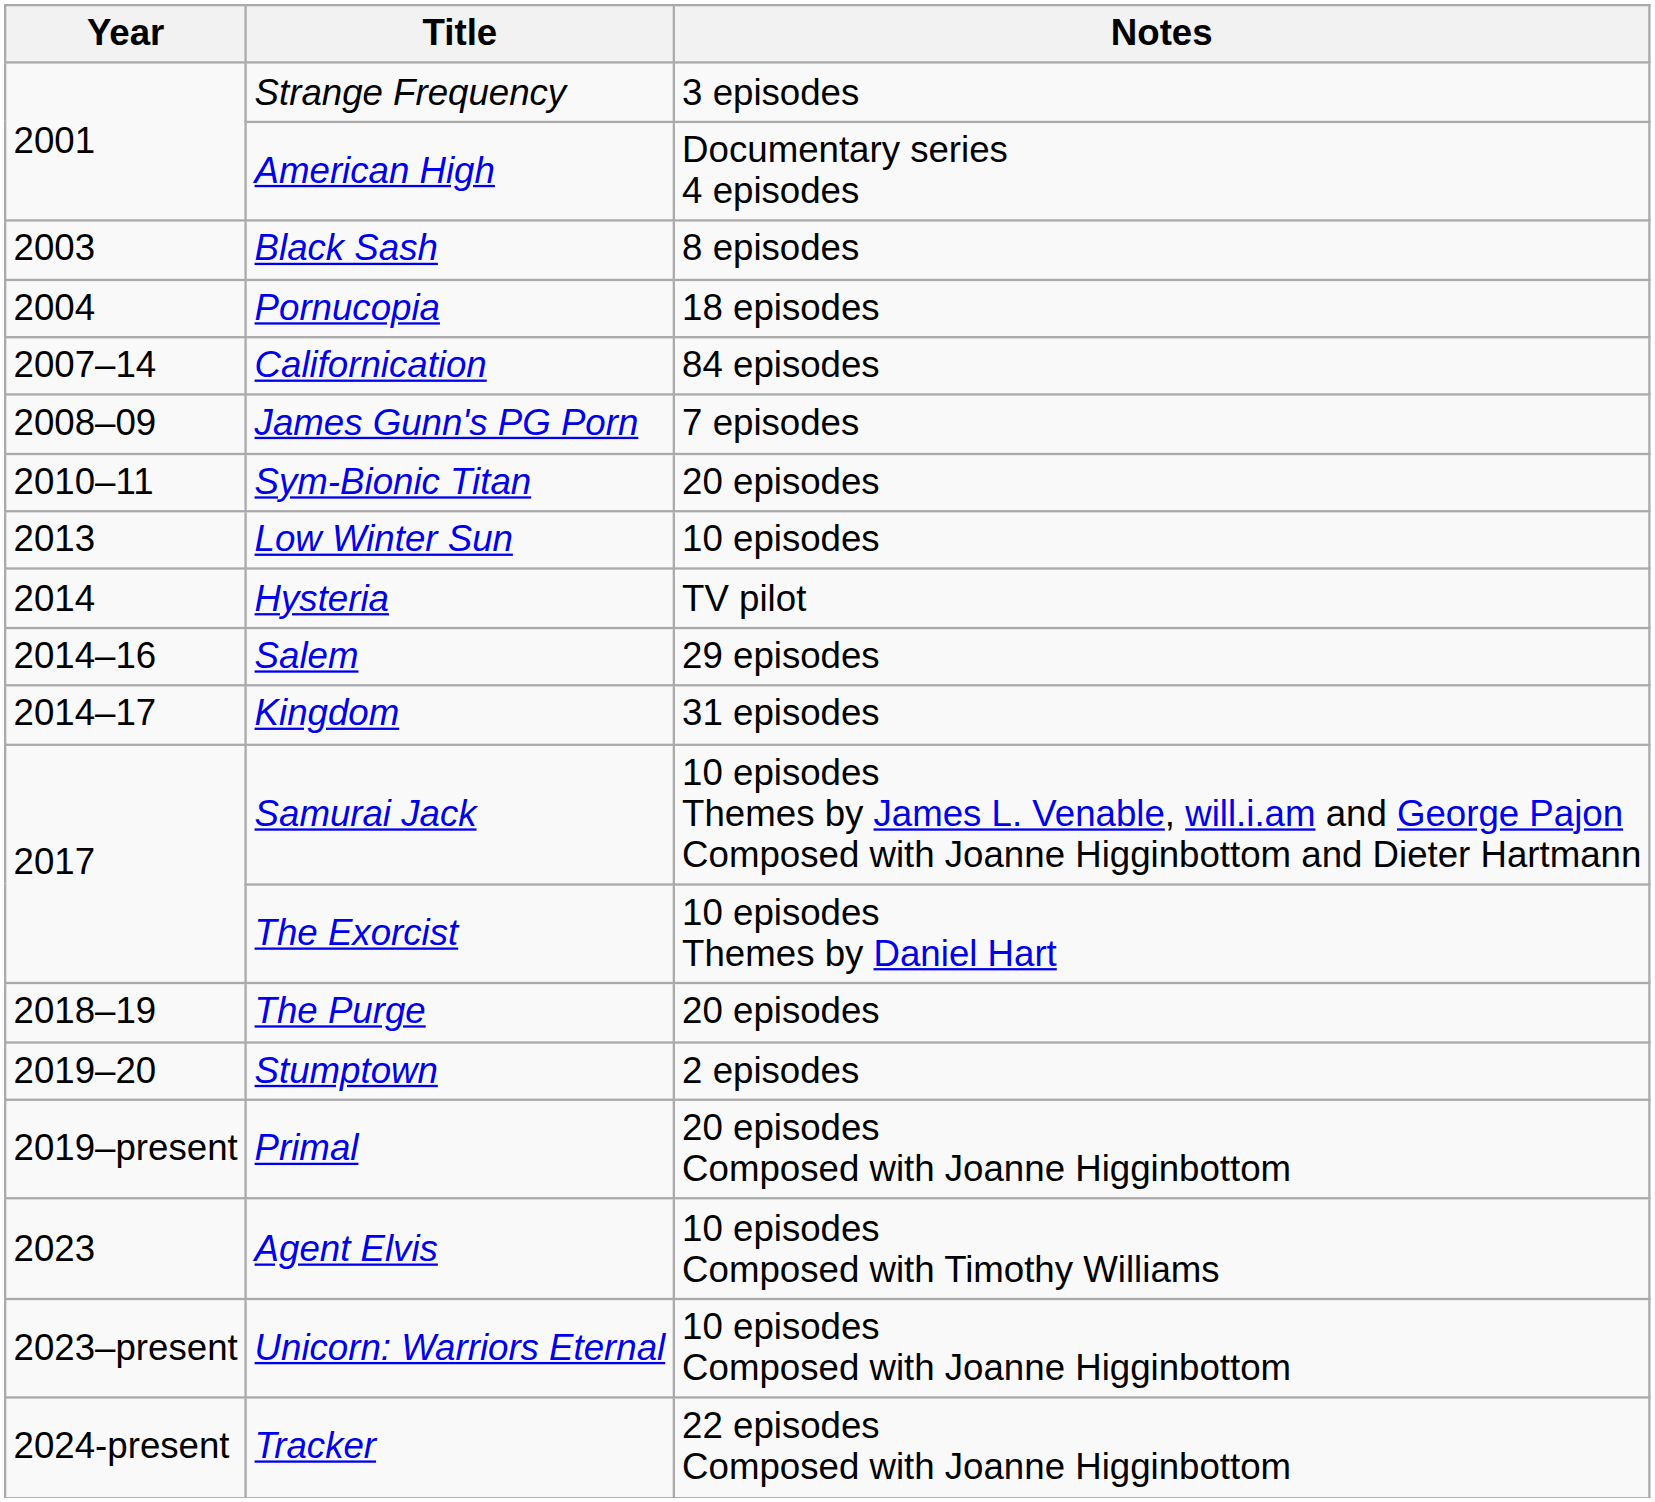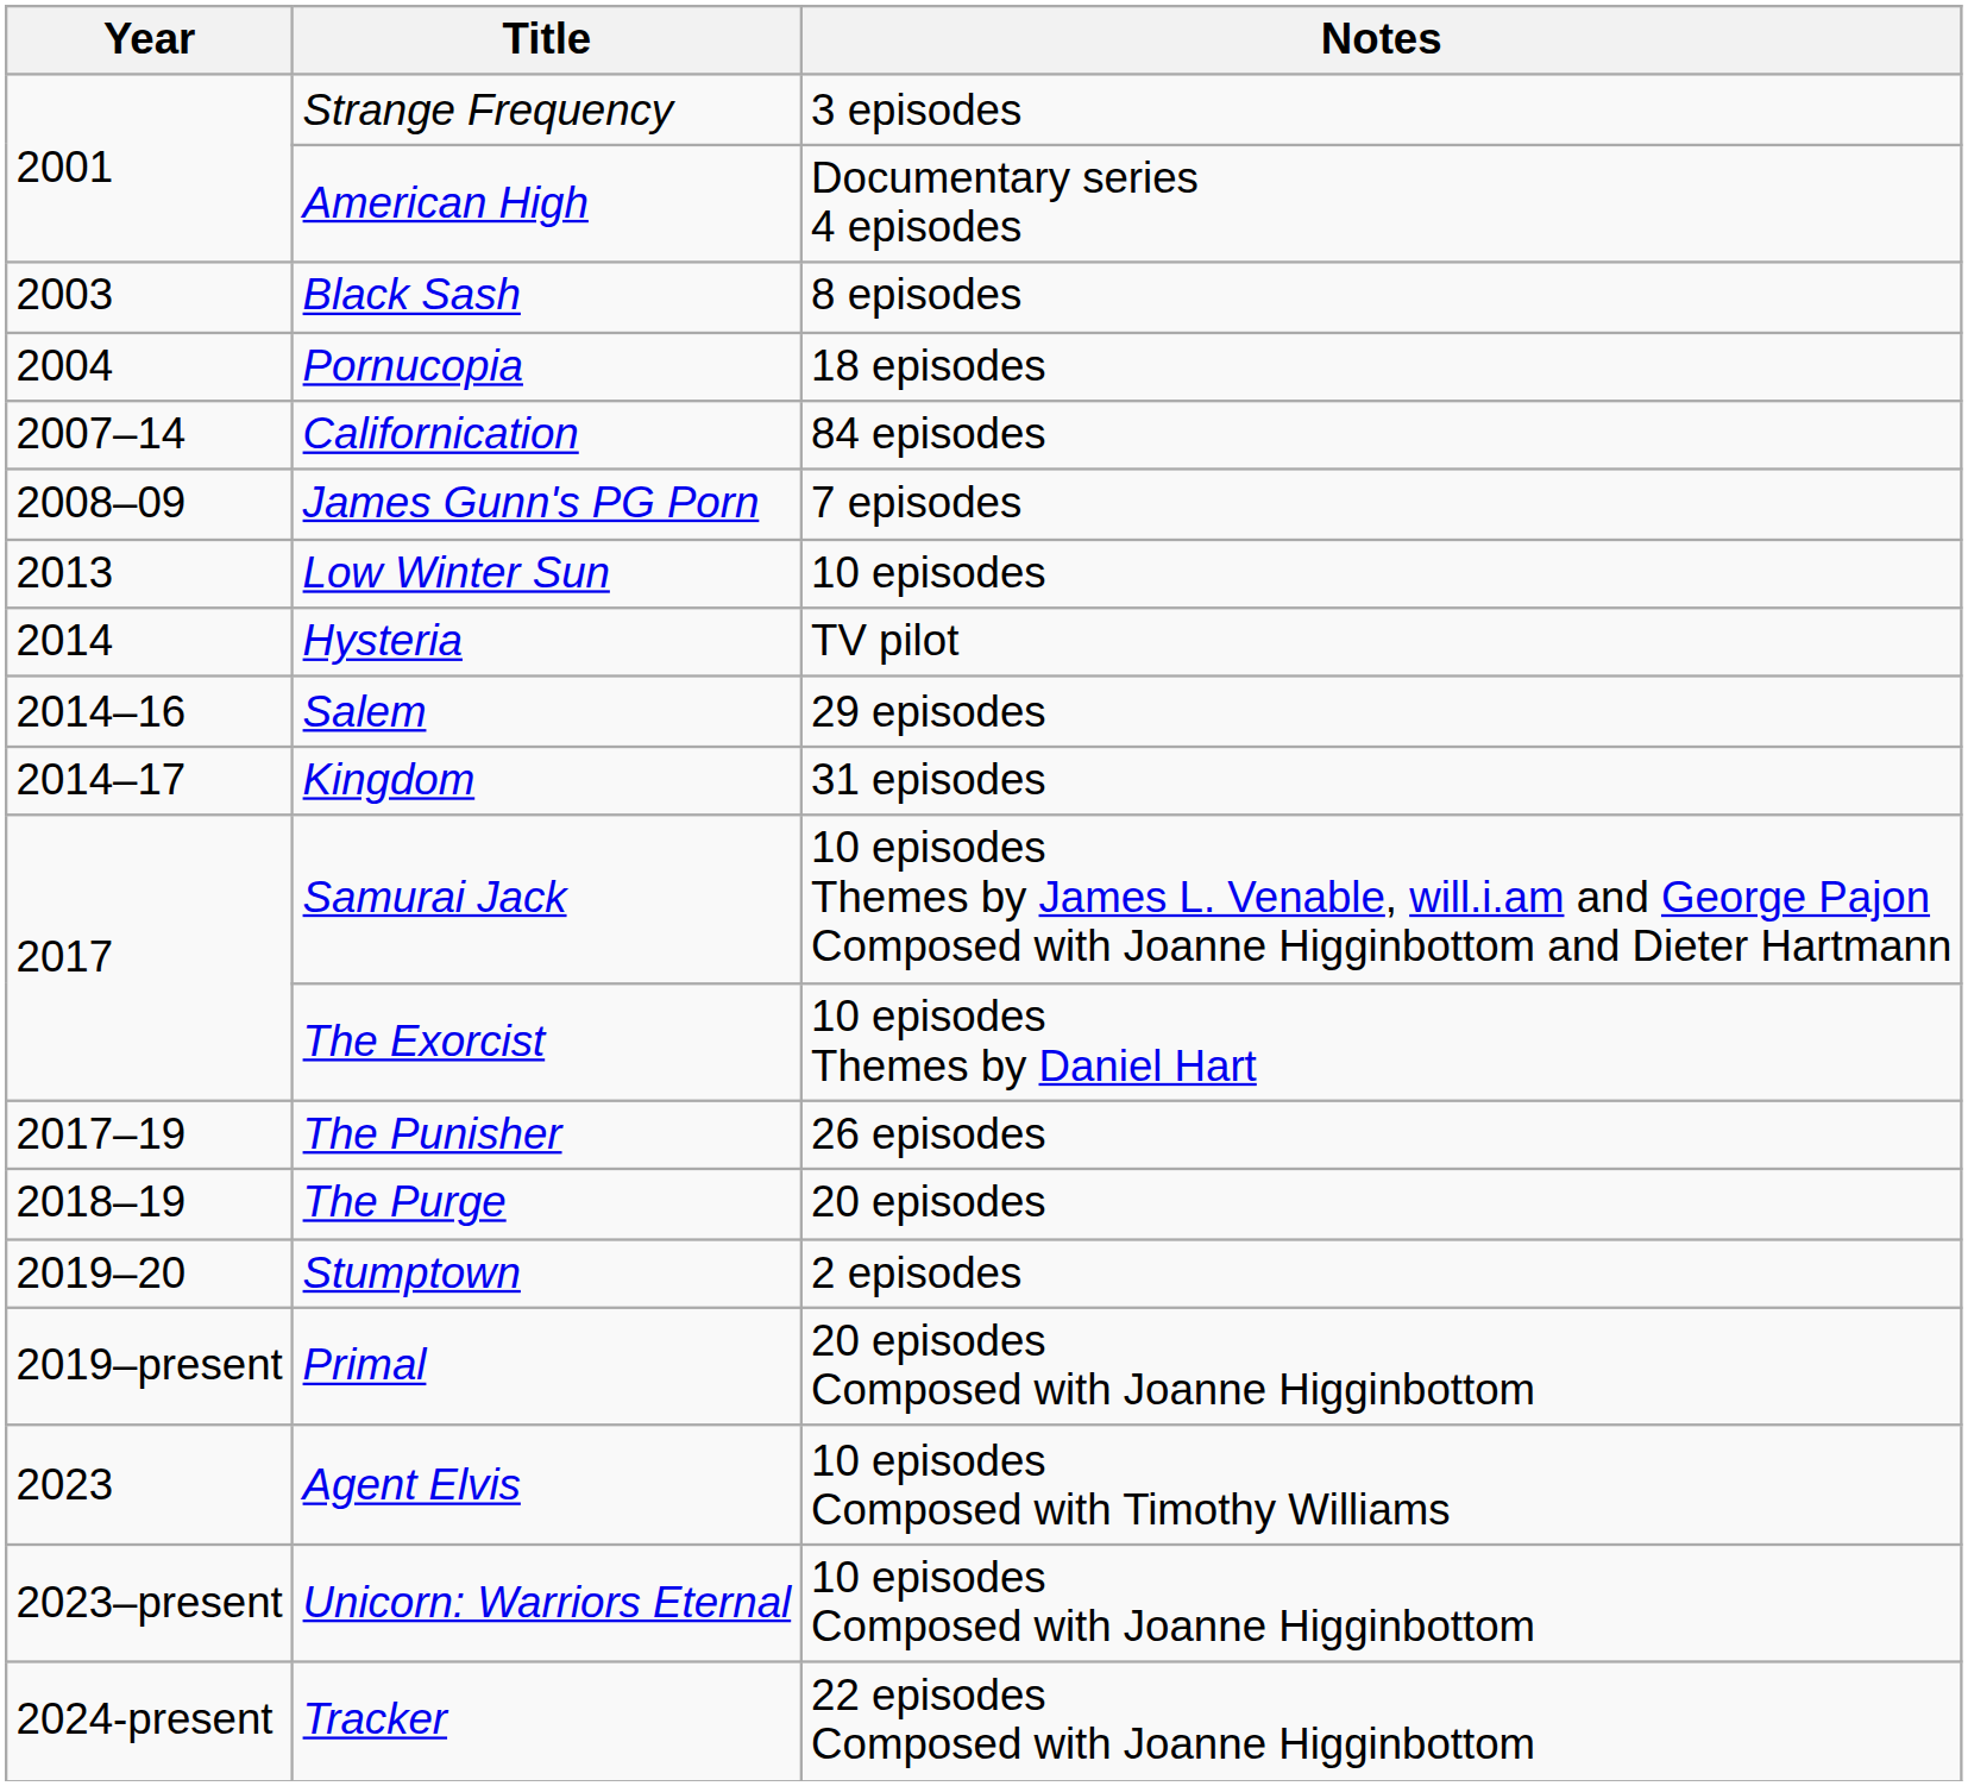 <table class="wikitable sortable plainrowheaders">
 <tr>
 <th scope="col">Year</th>
 <th scope="col">Title</th>
 <th scope="col">Notes</th>
 </tr>
 <tr>
 <td rowspan="2">2001</td>
 <td><em>Strange Frequency</em></td>
 <td>3 episodes</td>
 </tr>
 <tr>
 <td><a href='#'><em>American High</em></a></td>
 <td>Documentary series<br>4 episodes</td>
 </tr>
 <tr>
 <td>2003</td>
 <td><a href='#'><em>Black Sash</em></a></td>
 <td>8 episodes</td>
 </tr>
 <tr>
 <td>2004</td>
 <td><em><a href='#'>Pornucopia</a></em></td>
 <td>18 episodes</td>
 </tr>
 <tr>
 <td>2007–14</td>
 <td><em><a href='#'>Californication</a></em></td>
 <td>84 episodes</td>
 </tr>
 <tr>
 <td>2008–09</td>
 <td><em><a href='#'>James Gunn's PG Porn</a></em></td>
 <td>7 episodes</td>
 </tr>
 <tr>
-<td>2010–11</td>
-<td><em><a href='#'>Sym-Bionic Titan</a></em></td>
-<td>20 episodes</td>
-</tr>
-<tr>
 <td>2013</td>
 <td><a href='#'><em>Low Winter Sun</em></a></td>
 <td>10 episodes</td>
 </tr>
 <tr>
 <td>2014</td>
 <td><em><a href='#'>Hysteria</a></em></td>
 <td>TV pilot</td>
 </tr>
 <tr>
 <td>2014–16</td>
 <td><a href='#'><em>Salem</em></a></td>
 <td>29 episodes</td>
 </tr>
 <tr>
 <td>2014–17</td>
 <td><a href='#'><em>Kingdom</em></a></td>
 <td>31 episodes</td>
 </tr>
 <tr>
 <td rowspan="2">2017</td>
 <td><em><a href='#'>Samurai Jack</a></em></td>
 <td>10 episodes<br>Themes by <a href='#'>James L. Venable</a>, <a href='#'>will.i.am</a> and <a href='#'>George Pajon</a><br>Composed with Joanne Higginbottom and Dieter Hartmann</td>
 </tr>
 <tr>
 <td><a href='#'><em>The Exorcist</em></a></td>
 <td>10 episodes<br>Themes by <a href='#'>Daniel Hart</a></td>
+</tr>
+<tr>
+<td>2017–19</td>
+<td><em><a href='#'>The Punisher</a></em></td>
+<td>26 episodes</td>
 </tr>
 <tr>
 <td>2018–19</td>
 <td><em><a href='#'>The Purge</a></em></td>
 <td>20 episodes</td>
 </tr>
 <tr>
 <td>2019–20</td>
 <td><em><a href='#'>Stumptown</a></em></td>
 <td>2 episodes</td>
 </tr>
 <tr>
 <td>2019–present</td>
 <td><em><a href='#'>Primal</a></em></td>
 <td>20 episodes<br>Composed with Joanne Higginbottom</td>
 </tr>
 <tr>
 <td>2023</td>
 <td><em><a href='#'>Agent Elvis</a></em></td>
 <td>10 episodes<br>Composed with Timothy Williams</td>
 </tr>
 <tr>
 <td>2023–present</td>
 <td><em><a href='#'>Unicorn: Warriors Eternal</a></em></td>
 <td>10 episodes<br>Composed with Joanne Higginbottom</td>
 </tr>
 <tr>
 <td>2024-present</td>
 <td><em><a href='#'>Tracker</a></em></td>
 <td>22 episodes<br>Composed with Joanne Higginbottom</td>
 </tr>
 </table>
